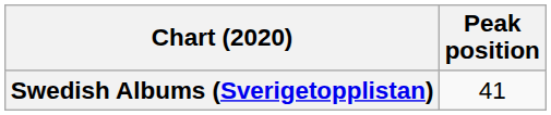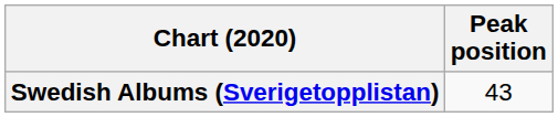 <table class="wikitable plainrowheaders" style="text-align:center">
 <tr>
 <th>Chart (2020)</th>
 <th>Peak<br>position</th>
 </tr>
 <tr>
 <th scope="row">Swedish Albums (<a href='#'>Sverigetopplistan</a>)</th>
-<td>41</td>
+<td>43</td>
 </tr>
 </table>
